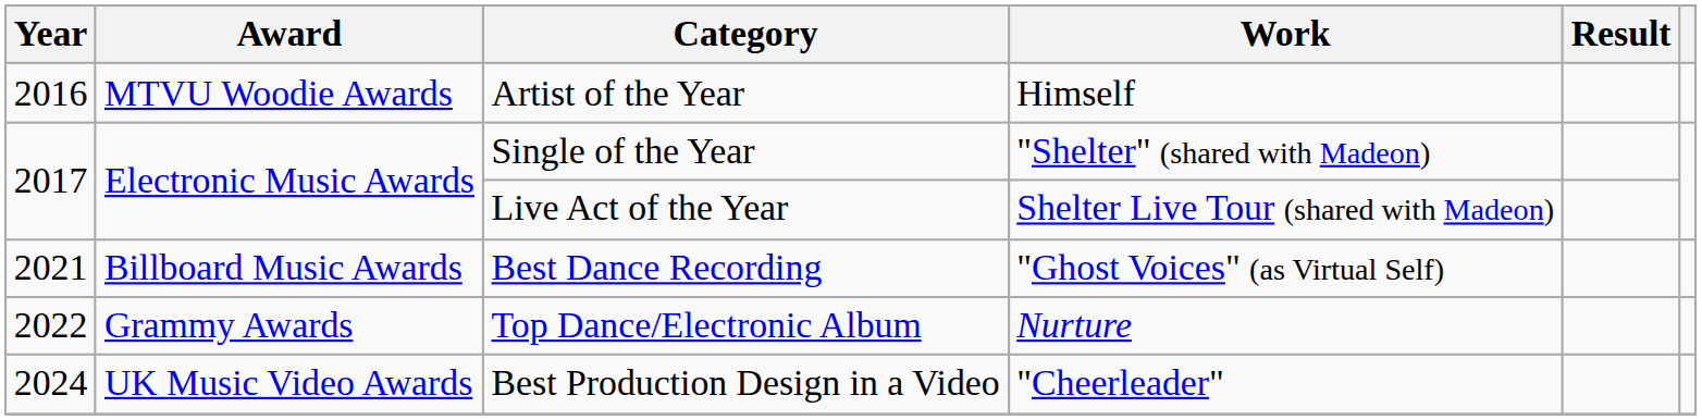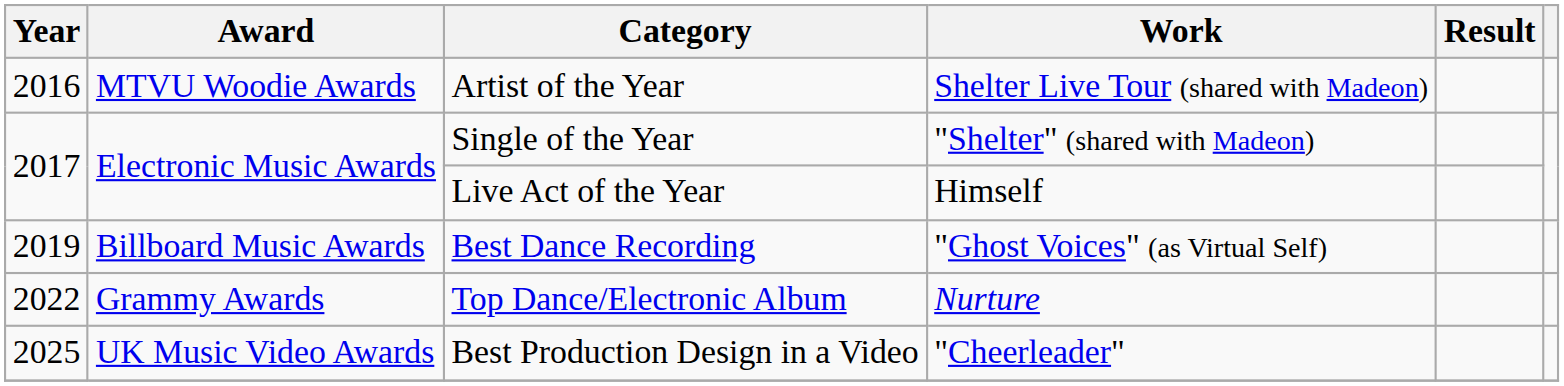 <table class="wikitable sortable">
 <tr style="text-align:center;">
 <th>Year</th>
 <th>Award</th>
 <th>Category</th>
 <th>Work</th>
 <th>Result</th>
 <th class="unsortable"></th>
 </tr>
 <tr>
 <td>2016</td>
 <td><a href='#'>MTVU Woodie Awards</a></td>
 <td>Artist of the Year</td>
-<td>Himself</td>
+<td><a href='#'>Shelter Live Tour</a> <small>(shared with <a href='#'>Madeon</a>)</small></td>
 <td></td>
 <td align="center"></td>
 </tr>
 <tr>
 <td rowspan="2">2017</td>
 <td rowspan="2"><a href='#'>Electronic Music Awards</a></td>
 <td>Single of the Year</td>
 <td>"<a href='#'>Shelter</a>" <small>(shared with <a href='#'>Madeon</a>)</small></td>
 <td></td>
 <td rowspan="2" style="text-align:center;"></td>
 </tr>
 <tr>
 <td>Live Act of the Year</td>
-<td><a href='#'>Shelter Live Tour</a> <small>(shared with <a href='#'>Madeon</a>)</small></td>
+<td>Himself</td>
 <td></td>
 </tr>
 <tr>
-<td>2021</td>
+<td>2019</td>
 <td><a href='#'>Billboard Music Awards</a></td>
 <td><a href='#'>Best Dance Recording</a></td>
 <td>"<a href='#'>Ghost Voices</a>" <small>(as Virtual Self)</small></td>
 <td></td>
 <td style="text-align:center;"></td>
 </tr>
 <tr>
 <td>2022</td>
 <td><a href='#'>Grammy Awards</a></td>
 <td><a href='#'>Top Dance/Electronic Album</a></td>
 <td><em><a href='#'>Nurture</a></em></td>
 <td></td>
 <td align="center"></td>
 </tr>
 <tr>
-<td>2024</td>
+<td>2025</td>
 <td><a href='#'>UK Music Video Awards</a></td>
 <td>Best Production Design in a Video</td>
 <td>"<a href='#'>Cheerleader</a>"</td>
 <td></td>
 <td align="center" rowspan="1"></td>
 </tr>
 <tr>
 </tr>
 </table>
